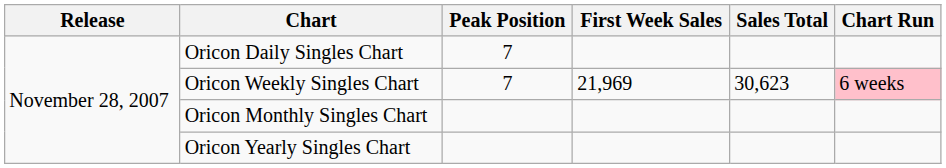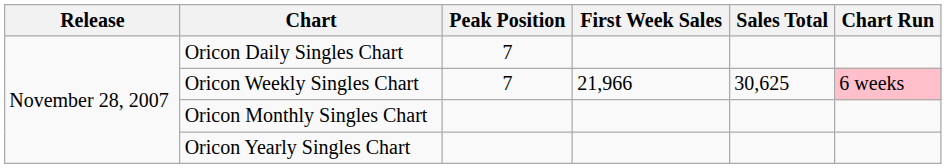 <table class="wikitable" width="750px">
 <tr>
 <th>Release</th>
 <th>Chart</th>
 <th>Peak Position</th>
 <th>First Week Sales</th>
 <th>Sales Total</th>
 <th>Chart Run</th>
 </tr>
 <tr>
 <td rowspan="4">November 28, 2007</td>
 <td>Oricon Daily Singles Chart</td>
 <td align="center">7</td>
 <td></td>
 <td></td>
 <td></td>
 </tr>
 <tr>
 <td>Oricon Weekly Singles Chart</td>
 <td align="center">7</td>
-<td>21,969</td>
-<td>30,623</td>
+<td>21,966</td>
+<td>30,625</td>
 <td style="background: pink;">6 weeks</td>
 </tr>
 <tr>
 <td>Oricon Monthly Singles Chart</td>
 <td align="center"></td>
 <td></td>
 <td></td>
 <td></td>
 </tr>
 <tr>
 <td>Oricon Yearly Singles Chart</td>
 <td align="center"></td>
 <td></td>
 <td></td>
 <td></td>
 </tr>
 </table>
